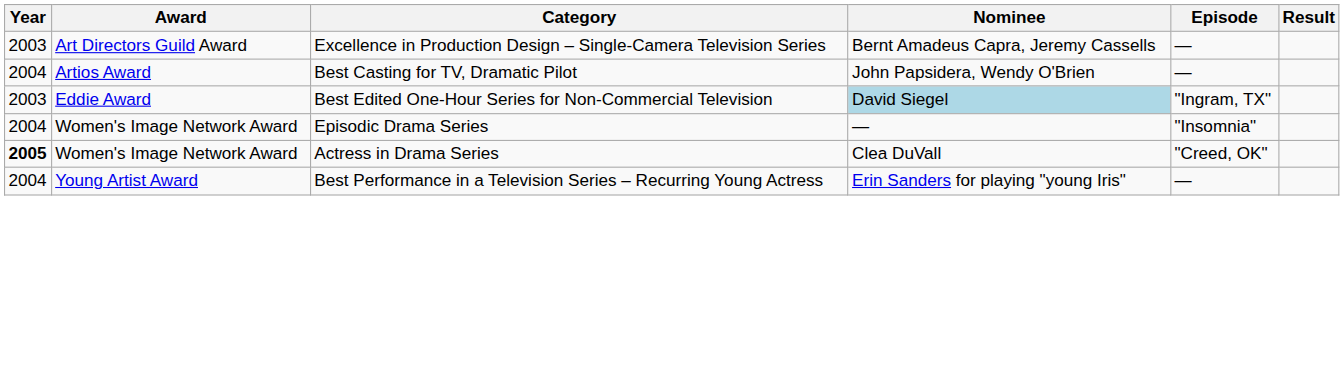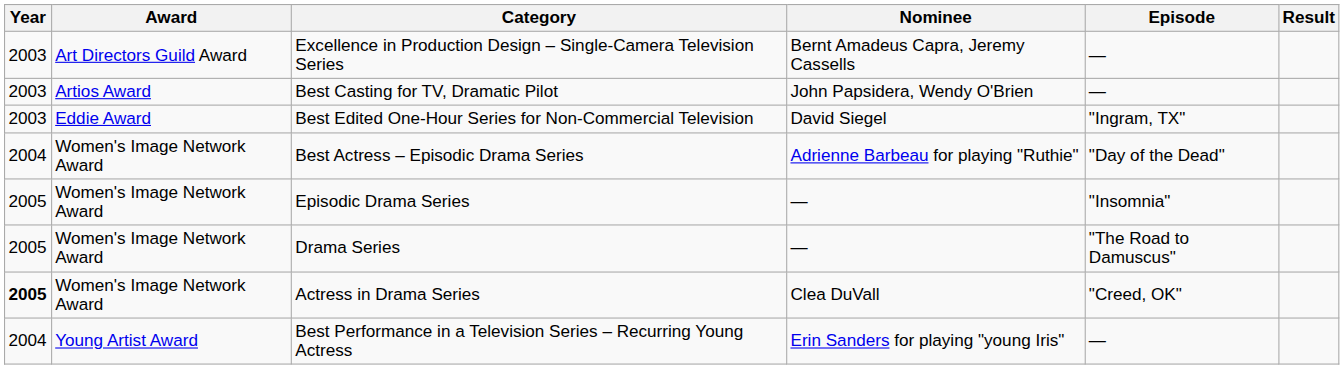 <table class="wikitable">
 <tr>
 <th width="3.5%">Year</th>
 <th>Award</th>
 <th>Category</th>
 <th>Nominee</th>
 <th>Episode</th>
 <th width="3.5%">Result</th>
 </tr>
 <tr>
 <td>2003</td>
 <td><a href='#'>Art Directors Guild</a> Award</td>
 <td>Excellence in Production Design – Single-Camera Television Series</td>
 <td>Bernt Amadeus Capra, Jeremy Cassells</td>
 <td>—</td>
 <td></td>
 </tr>
 <tr>
-<td>2004</td>
+<td>2003</td>
 <td><a href='#'>Artios Award</a></td>
 <td>Best Casting for TV, Dramatic Pilot</td>
 <td>John Papsidera, Wendy O'Brien</td>
 <td>—</td>
 <td></td>
 </tr>
 <tr>
 <td>2003</td>
 <td><a href='#'>Eddie Award</a></td>
 <td>Best Edited One-Hour Series for Non-Commercial Television</td>
-<td style="background: lightblue;">David Siegel</td>
+<td>David Siegel</td>
 <td>"Ingram, TX"</td>
 <td></td>
 </tr>
 <tr>
 <td>2004</td>
 <td>Women's Image Network Award</td>
+<td>Best Actress – Episodic Drama Series</td>
+<td><a href='#'>Adrienne Barbeau</a> for playing "Ruthie"</td>
+<td>"Day of the Dead"</td>
+<td></td>
+</tr>
+<tr>
+<td>2005</td>
+<td>Women's Image Network Award</td>
 <td>Episodic Drama Series</td>
 <td>—</td>
 <td>"Insomnia"</td>
+<td></td>
+</tr>
+<tr>
+<td>2005</td>
+<td>Women's Image Network Award</td>
+<td>Drama Series</td>
+<td>—</td>
+<td>"The Road to Damuscus"</td>
 <td></td>
 </tr>
 <tr>
 <td><strong>2005</strong></td>
 <td>Women's Image Network Award</td>
 <td>Actress in Drama Series</td>
 <td>Clea DuVall</td>
 <td>"Creed, OK"</td>
 <td></td>
 </tr>
 <tr>
 <td>2004</td>
 <td><a href='#'>Young Artist Award</a></td>
 <td>Best Performance in a Television Series – Recurring Young Actress</td>
 <td><a href='#'>Erin Sanders</a> for playing "young Iris"</td>
 <td>—</td>
 <td></td>
 </tr>
 </table>
